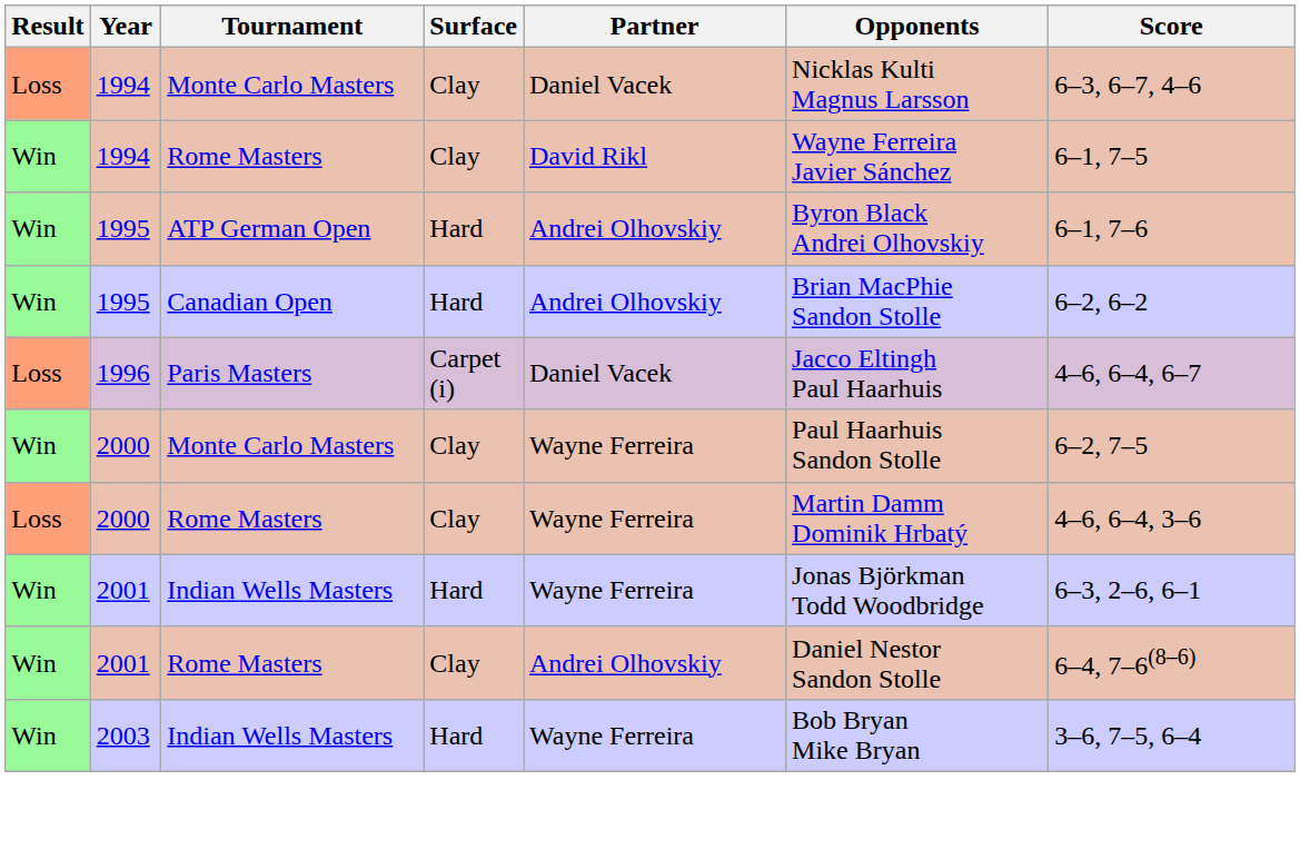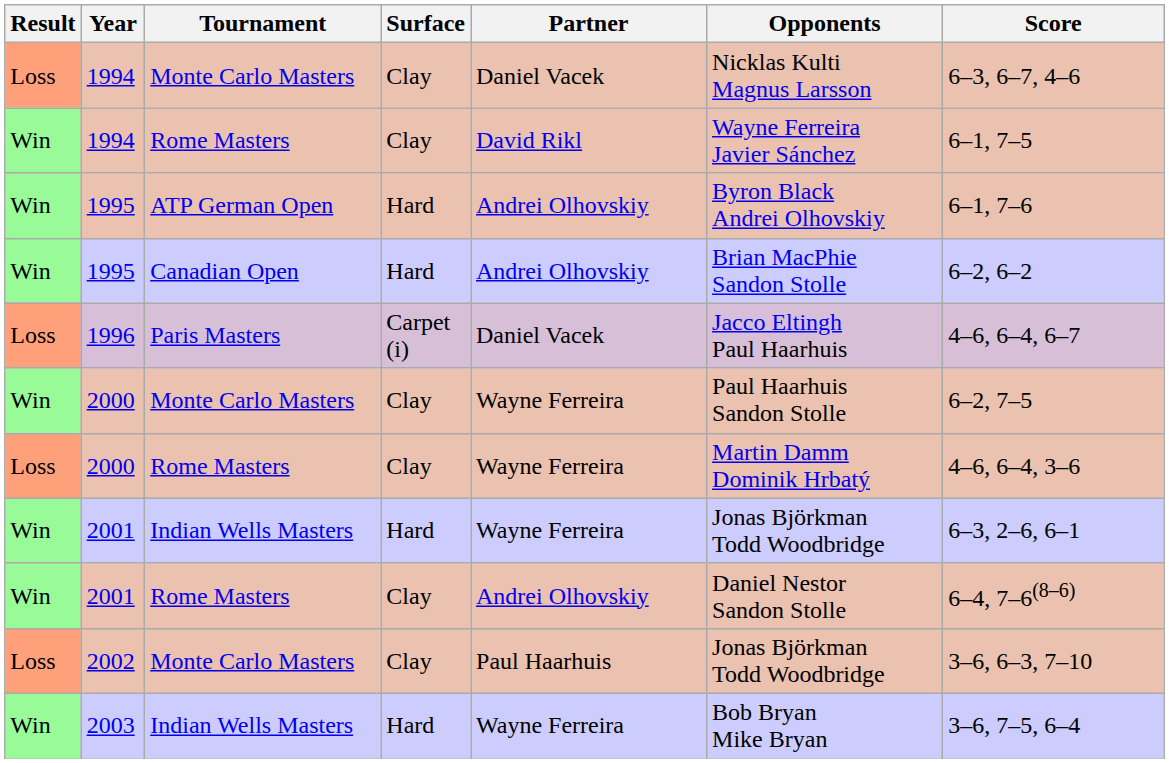 <table class="sortable wikitable">
 <tr>
 <th style="width:40px">Result</th>
 <th style="width:35px">Year</th>
 <th style="width:150px">Tournament</th>
 <th style="width:50px">Surface</th>
 <th style="width:150px">Partner</th>
 <th style="width:150px">Opponents</th>
 <th style="width:140px" class="unsortable">Score</th>
 </tr>
 <tr style="background:#ebc2af;">
 <td style="background:#ffa07a;">Loss</td>
 <td><a href='#'>1994</a></td>
 <td><a href='#'>Monte Carlo Masters</a></td>
 <td>Clay</td>
 <td> Daniel Vacek</td>
 <td> Nicklas Kulti <br>  <a href='#'>Magnus Larsson</a></td>
 <td>6–3, 6–7, 4–6</td>
 </tr>
 <tr style="background:#ebc2af;">
 <td style="background:#98fb98;">Win</td>
 <td><a href='#'>1994</a></td>
 <td><a href='#'>Rome Masters</a></td>
 <td>Clay</td>
 <td> <a href='#'>David Rikl</a></td>
 <td> <a href='#'>Wayne Ferreira</a> <br>  <a href='#'>Javier Sánchez</a></td>
 <td>6–1, 7–5</td>
 </tr>
 <tr style="background:#ebc2af;">
 <td style="background:#98fb98;">Win</td>
 <td><a href='#'>1995</a></td>
 <td><a href='#'>ATP German Open</a></td>
 <td>Hard</td>
 <td> <a href='#'>Andrei Olhovskiy</a></td>
 <td> <a href='#'>Byron Black</a> <br>  <a href='#'>Andrei Olhovskiy</a></td>
 <td>6–1, 7–6</td>
 </tr>
 <tr style="background:#ccccff;">
 <td style="background:#98fb98;">Win</td>
 <td><a href='#'>1995</a></td>
 <td><a href='#'>Canadian Open</a></td>
 <td>Hard</td>
 <td> <a href='#'>Andrei Olhovskiy</a></td>
 <td> <a href='#'>Brian MacPhie</a> <br>  <a href='#'>Sandon Stolle</a></td>
 <td>6–2, 6–2</td>
 </tr>
 <tr bgcolor=thistle>
 <td style="background:#ffa07a;">Loss</td>
 <td><a href='#'>1996</a></td>
 <td><a href='#'>Paris Masters</a></td>
 <td>Carpet (i)</td>
 <td> Daniel Vacek</td>
 <td> <a href='#'>Jacco Eltingh</a> <br>  Paul Haarhuis</td>
 <td>4–6, 6–4, 6–7</td>
 </tr>
 <tr style="background:#ebc2af;">
 <td style="background:#98fb98;">Win</td>
 <td><a href='#'>2000</a></td>
 <td><a href='#'>Monte Carlo Masters</a></td>
 <td>Clay</td>
 <td> Wayne Ferreira</td>
 <td> Paul Haarhuis <br>  Sandon Stolle</td>
 <td>6–2, 7–5</td>
 </tr>
 <tr style="background:#ebc2af;">
 <td style="background:#ffa07a;">Loss</td>
 <td><a href='#'>2000</a></td>
 <td><a href='#'>Rome Masters</a></td>
 <td>Clay</td>
 <td> Wayne Ferreira</td>
 <td> <a href='#'>Martin Damm</a> <br>  <a href='#'>Dominik Hrbatý</a></td>
 <td>4–6, 6–4, 3–6</td>
 </tr>
 <tr style="background:#ccccff;">
 <td style="background:#98fb98;">Win</td>
 <td><a href='#'>2001</a></td>
 <td><a href='#'>Indian Wells Masters</a></td>
 <td>Hard</td>
 <td> Wayne Ferreira</td>
 <td> Jonas Björkman <br>  Todd Woodbridge</td>
 <td>6–3, 2–6, 6–1</td>
 </tr>
 <tr style="background:#ebc2af;">
 <td style="background:#98fb98;">Win</td>
 <td><a href='#'>2001</a></td>
 <td><a href='#'>Rome Masters</a></td>
 <td>Clay</td>
 <td> <a href='#'>Andrei Olhovskiy</a></td>
 <td> Daniel Nestor <br>  Sandon Stolle</td>
 <td>6–4, 7–6<sup>(8–6)</sup></td>
 </tr>
+<tr style="background:#ebc2af;">
+<td style="background:#ffa07a;">Loss</td>
+<td><a href='#'>2002</a></td>
+<td><a href='#'>Monte Carlo Masters</a></td>
+<td>Clay</td>
+<td> Paul Haarhuis</td>
+<td> Jonas Björkman <br>  Todd Woodbridge</td>
+<td>3–6, 6–3, 7–10</td>
+</tr>
 <tr style="background:#ccccff;">
 <td style="background:#98fb98;">Win</td>
 <td><a href='#'>2003</a></td>
 <td><a href='#'>Indian Wells Masters</a></td>
 <td>Hard</td>
 <td> Wayne Ferreira</td>
 <td> Bob Bryan <br>  Mike Bryan</td>
 <td>3–6, 7–5, 6–4</td>
 </tr>
 </table>
